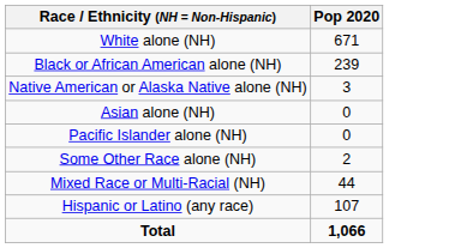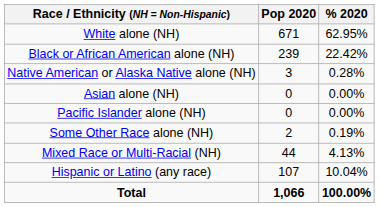 <table class="wikitable" style="text-align:center;">
 <tr>
 <th>Race / Ethnicity <small>(<em>NH = Non-Hispanic</em>)</small></th>
 <th>Pop 2020</th>
+<th>% 2020</th>
 </tr>
 <tr>
 <td><a href='#'>White</a> alone (NH)</td>
 <td>671</td>
+<td>62.95%</td>
 </tr>
 <tr>
 <td><a href='#'>Black or African American</a> alone (NH)</td>
 <td>239</td>
+<td>22.42%</td>
 </tr>
 <tr>
 <td><a href='#'>Native American</a> or <a href='#'>Alaska Native</a> alone (NH)</td>
 <td>3</td>
+<td>0.28%</td>
 </tr>
 <tr>
 <td><a href='#'>Asian</a> alone (NH)</td>
 <td>0</td>
+<td>0.00%</td>
 </tr>
 <tr>
 <td><a href='#'>Pacific Islander</a> alone (NH)</td>
 <td>0</td>
+<td>0.00%</td>
 </tr>
 <tr>
 <td><a href='#'>Some Other Race</a> alone (NH)</td>
 <td>2</td>
+<td>0.19%</td>
 </tr>
 <tr>
 <td><a href='#'>Mixed Race or Multi-Racial</a> (NH)</td>
 <td>44</td>
+<td>4.13%</td>
 </tr>
 <tr>
 <td><a href='#'>Hispanic or Latino</a> (any race)</td>
 <td>107</td>
+<td>10.04%</td>
 </tr>
 <tr>
 <td><strong>Total</strong></td>
 <td><strong>1,066</strong></td>
+<td><strong>100.00%</strong></td>
 </tr>
 </table>
